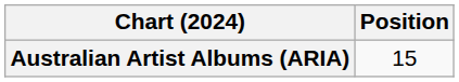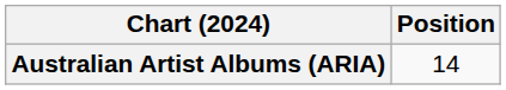 <table class="wikitable plainrowheaders" style="text-align:center">
 <tr>
 <th scope="col">Chart (2024)</th>
 <th scope="col">Position</th>
 </tr>
 <tr>
 <th scope="row">Australian Artist Albums (ARIA)</th>
-<td>15</td>
+<td>14</td>
 </tr>
 </table>
